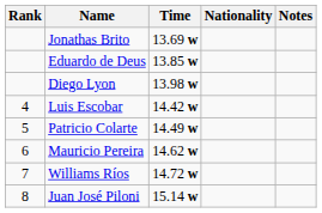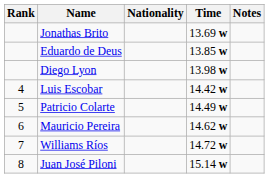 <table class="wikitable sortable" style="text-align:center">
 <tr>
 <th>Rank</th>
 <th>Name</th>
+<th>Nationality</th>
 <th>Time</th>
-<th>Nationality</th>
 <th>Notes</th>
 </tr>
 <tr>
 <td align=center></td>
 <td align=left><a href='#'>Jonathas Brito</a></td>
+<td align=left></td>
 <td>13.69 <strong>w</strong></td>
-<td align=left></td>
 <td></td>
 </tr>
 <tr>
 <td align=center></td>
 <td align=left><a href='#'>Eduardo de Deus</a></td>
+<td align=left></td>
 <td>13.85 <strong>w</strong></td>
-<td align=left></td>
 <td></td>
 </tr>
 <tr>
 <td align=center></td>
 <td align=left><a href='#'>Diego Lyon</a></td>
+<td align=left></td>
 <td>13.98 <strong>w</strong></td>
-<td align=left></td>
 <td></td>
 </tr>
 <tr>
 <td align=center>4</td>
 <td align=left><a href='#'>Luis Escobar</a></td>
+<td align=left></td>
 <td>14.42 <strong>w</strong></td>
-<td align=left></td>
 <td></td>
 </tr>
 <tr>
 <td align=center>5</td>
 <td align=left><a href='#'>Patricio Colarte</a></td>
+<td align=left></td>
 <td>14.49 <strong>w</strong></td>
-<td align=left></td>
 <td></td>
 </tr>
 <tr>
 <td align=center>6</td>
 <td align=left><a href='#'>Mauricio Pereira</a></td>
+<td align=left></td>
 <td>14.62 <strong>w</strong></td>
-<td align=left></td>
 <td></td>
 </tr>
 <tr>
 <td align=center>7</td>
 <td align=left><a href='#'>Williams Ríos</a></td>
+<td align=left></td>
 <td>14.72 <strong>w</strong></td>
-<td align=left></td>
 <td></td>
 </tr>
 <tr>
 <td align=center>8</td>
 <td align=left><a href='#'>Juan José Piloni</a></td>
+<td align=left></td>
 <td>15.14 <strong>w</strong></td>
-<td align=left></td>
 <td></td>
 </tr>
 </table>
